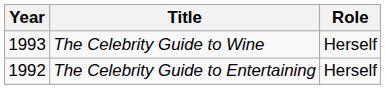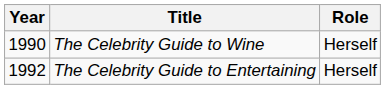 <table class="wikitable sortable">
 <tr>
 <th>Year</th>
 <th>Title</th>
 <th>Role</th>
 </tr>
 <tr>
-<td>1993</td>
+<td>1990</td>
 <td><em>The Celebrity Guide to Wine</em></td>
 <td>Herself</td>
 </tr>
 <tr>
 <td>1992</td>
 <td><em>The Celebrity Guide to Entertaining</em></td>
 <td>Herself</td>
 </tr>
 </table>
